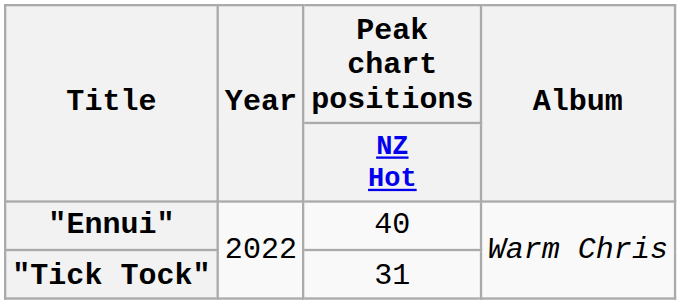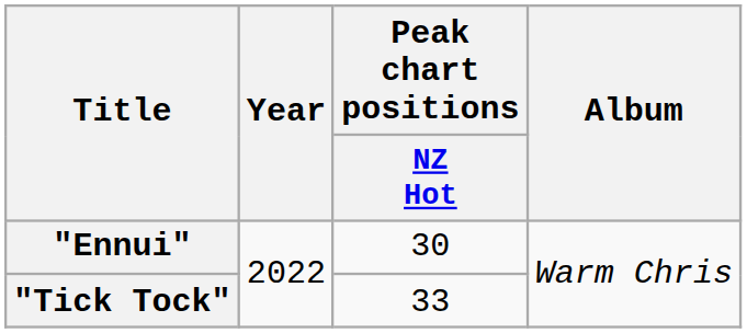 <table class="wikitable plainrowheaders" style="text-align:center;">
 <tr>
 <th scope="col" rowspan="2">Title</th>
 <th scope="col" rowspan="2">Year</th>
 <th scope="col" colspan="1">Peak chart positions</th>
 <th scope="col" rowspan="2">Album</th>
 </tr>
 <tr>
 <th scope="col" style="width:3em;font-size:90%;"><a href='#'>NZ<br>Hot</a><br></th>
 </tr>
 <tr>
 <th scope="row">"Ennui"</th>
 <td rowspan="2">2022</td>
-<td>40</td>
+<td>30</td>
 <td rowspan="2"><em>Warm Chris</em></td>
 </tr>
 <tr>
 <th scope="row">"Tick Tock"</th>
-<td>31</td>
+<td>33</td>
 </tr>
 </table>
